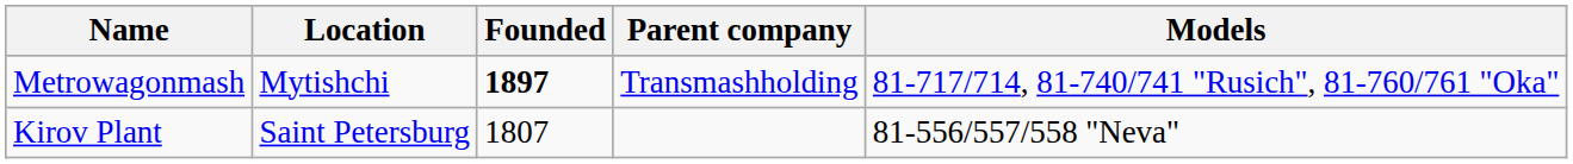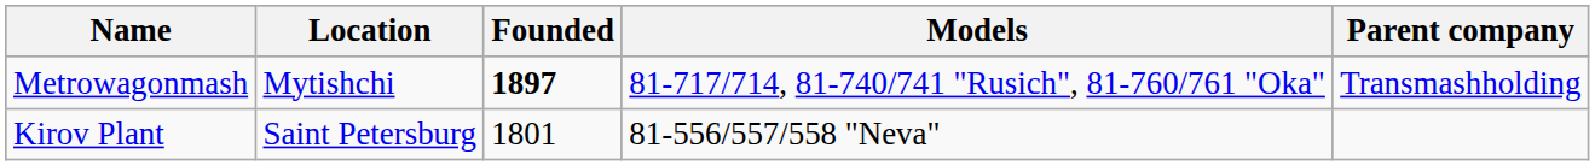 <table class="wikitable">
 <tr>
 <th>Name</th>
 <th>Location</th>
 <th>Founded</th>
+<th>Models</th>
 <th>Parent company</th>
-<th>Models</th>
 </tr>
 <tr>
 <td><a href='#'>Metrowagonmash</a></td>
 <td><a href='#'>Mytishchi</a></td>
 <td><strong>1897</strong></td>
+<td><a href='#'>81-717/714</a>, <a href='#'>81-740/741 "Rusich"</a>, <a href='#'>81-760/761 "Oka"</a></td>
 <td><a href='#'>Transmashholding</a></td>
-<td><a href='#'>81-717/714</a>, <a href='#'>81-740/741 "Rusich"</a>, <a href='#'>81-760/761 "Oka"</a></td>
 </tr>
 <tr>
 <td><a href='#'>Kirov Plant</a></td>
 <td><a href='#'>Saint Petersburg</a></td>
-<td>1807</td>
+<td>1801</td>
+<td>81-556/557/558 "Neva"</td>
 <td></td>
-<td>81-556/557/558 "Neva"</td>
 </tr>
 </table>
